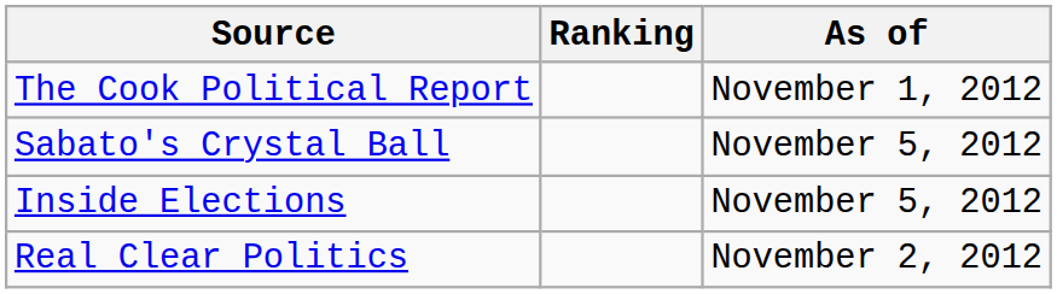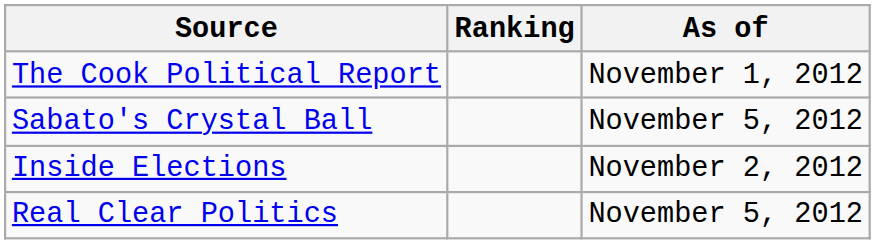 <table class="wikitable" style="text-align:center">
 <tr>
 <th>Source</th>
 <th>Ranking</th>
 <th>As of</th>
 </tr>
 <tr>
 <td align=left><a href='#'>The Cook Political Report</a></td>
 <td></td>
 <td>November 1, 2012</td>
 </tr>
 <tr>
 <td align=left><a href='#'>Sabato's Crystal Ball</a></td>
 <td></td>
 <td>November 5, 2012</td>
 </tr>
 <tr>
 <td align=left><a href='#'>Inside Elections</a></td>
 <td></td>
-<td>November 5, 2012</td>
+<td>November 2, 2012</td>
 </tr>
 <tr>
 <td align=left><a href='#'>Real Clear Politics</a></td>
 <td></td>
-<td>November 2, 2012</td>
+<td>November 5, 2012</td>
 </tr>
 </table>
